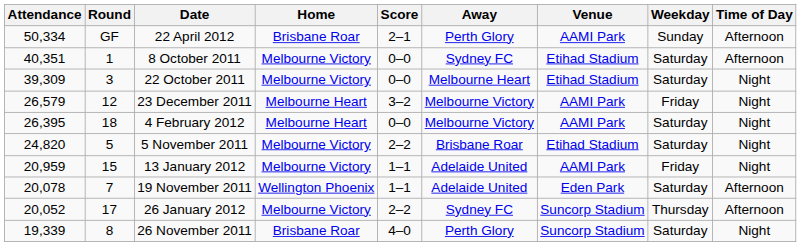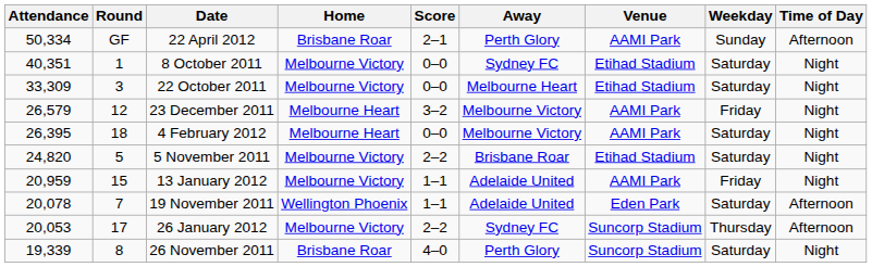 <table class="wikitable sortable" style="text-align:center;">
 <tr>
 <th>Attendance</th>
 <th>Round</th>
 <th>Date</th>
 <th>Home</th>
 <th>Score</th>
 <th>Away</th>
 <th>Venue</th>
 <th>Weekday</th>
 <th>Time of Day</th>
 </tr>
 <tr>
 <td>50,334</td>
 <td>GF</td>
 <td>22 April 2012</td>
 <td><a href='#'>Brisbane Roar</a></td>
 <td>2–1</td>
 <td><a href='#'>Perth Glory</a></td>
 <td><a href='#'>AAMI Park</a></td>
 <td>Sunday</td>
 <td>Afternoon</td>
 </tr>
 <tr>
 <td>40,351</td>
 <td>1</td>
 <td>8 October 2011</td>
 <td><a href='#'>Melbourne Victory</a></td>
 <td>0–0</td>
 <td><a href='#'>Sydney FC</a></td>
 <td><a href='#'>Etihad Stadium</a></td>
 <td>Saturday</td>
-<td>Afternoon</td>
+<td>Night</td>
 </tr>
 <tr>
-<td>39,309</td>
+<td>33,309</td>
 <td>3</td>
 <td>22 October 2011</td>
 <td><a href='#'>Melbourne Victory</a></td>
 <td>0–0</td>
 <td><a href='#'>Melbourne Heart</a></td>
 <td><a href='#'>Etihad Stadium</a></td>
 <td>Saturday</td>
 <td>Night</td>
 </tr>
 <tr>
 <td>26,579</td>
 <td>12</td>
 <td>23 December 2011</td>
 <td><a href='#'>Melbourne Heart</a></td>
 <td>3–2</td>
 <td><a href='#'>Melbourne Victory</a></td>
 <td><a href='#'>AAMI Park</a></td>
 <td>Friday</td>
 <td>Night</td>
 </tr>
 <tr>
 <td>26,395</td>
 <td>18</td>
 <td>4 February 2012</td>
 <td><a href='#'>Melbourne Heart</a></td>
 <td>0–0</td>
 <td><a href='#'>Melbourne Victory</a></td>
 <td><a href='#'>AAMI Park</a></td>
 <td>Saturday</td>
 <td>Night</td>
 </tr>
 <tr>
 <td>24,820</td>
 <td>5</td>
 <td>5 November 2011</td>
 <td><a href='#'>Melbourne Victory</a></td>
 <td>2–2</td>
 <td><a href='#'>Brisbane Roar</a></td>
 <td><a href='#'>Etihad Stadium</a></td>
 <td>Saturday</td>
 <td>Night</td>
 </tr>
 <tr>
 <td>20,959</td>
 <td>15</td>
 <td>13 January 2012</td>
 <td><a href='#'>Melbourne Victory</a></td>
 <td>1–1</td>
 <td><a href='#'>Adelaide United</a></td>
 <td><a href='#'>AAMI Park</a></td>
 <td>Friday</td>
 <td>Night</td>
 </tr>
 <tr>
 <td>20,078</td>
 <td>7</td>
 <td>19 November 2011</td>
 <td><a href='#'>Wellington Phoenix</a></td>
 <td>1–1</td>
 <td><a href='#'>Adelaide United</a></td>
 <td><a href='#'>Eden Park</a></td>
 <td>Saturday</td>
 <td>Afternoon</td>
 </tr>
 <tr>
-<td>20,052</td>
+<td>20,053</td>
 <td>17</td>
 <td>26 January 2012</td>
 <td><a href='#'>Melbourne Victory</a></td>
 <td>2–2</td>
 <td><a href='#'>Sydney FC</a></td>
 <td><a href='#'>Suncorp Stadium</a></td>
 <td>Thursday</td>
 <td>Afternoon</td>
 </tr>
 <tr>
 <td>19,339</td>
 <td>8</td>
 <td>26 November 2011</td>
 <td><a href='#'>Brisbane Roar</a></td>
 <td>4–0</td>
 <td><a href='#'>Perth Glory</a></td>
 <td><a href='#'>Suncorp Stadium</a></td>
 <td>Saturday</td>
 <td>Night</td>
 </tr>
 </table>
